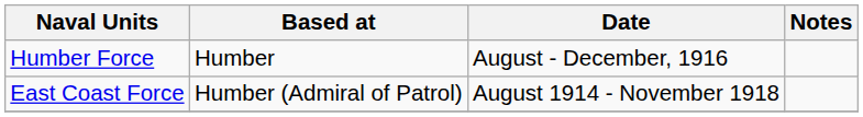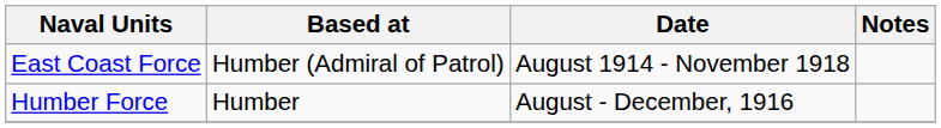 <table class="wikitable sortable">
 <tr>
 <th>Naval Units</th>
 <th>Based at</th>
 <th>Date</th>
 <th>Notes</th>
 </tr>
 <tr>
+<td><a href='#'>East Coast Force</a></td>
+<td>Humber (Admiral of Patrol)</td>
+<td>August 1914 - November 1918</td>
+<td></td>
+</tr>
+<tr>
 <td><a href='#'>Humber Force</a></td>
 <td>Humber</td>
 <td>August - December, 1916</td>
 <td></td>
 </tr>
 <tr>
-<td><a href='#'>East Coast Force</a></td>
-<td>Humber (Admiral of Patrol)</td>
-<td>August 1914 - November 1918</td>
-<td></td>
-</tr>
-<tr>
 </tr>
 </table>
